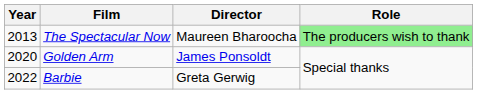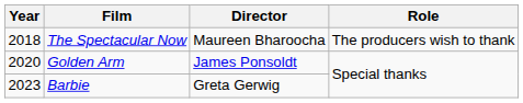 <table class="wikitable">
 <tr>
 <th>Year</th>
 <th>Film</th>
 <th>Director</th>
 <th>Role</th>
 </tr>
 <tr>
-<td>2013</td>
+<td>2018</td>
 <td><em><a href='#'>The Spectacular Now</a></em></td>
 <td>Maureen Bharoocha</td>
-<td style="background: lightgreen;">The producers wish to thank</td>
+<td>The producers wish to thank</td>
 </tr>
 <tr>
 <td>2020</td>
 <td><em><a href='#'>Golden Arm</a></em></td>
 <td><a href='#'>James Ponsoldt</a></td>
 <td rowspan=2>Special thanks</td>
 </tr>
 <tr>
-<td>2022</td>
+<td>2023</td>
 <td><em><a href='#'>Barbie</a></em></td>
 <td>Greta Gerwig</td>
 </tr>
 </table>
